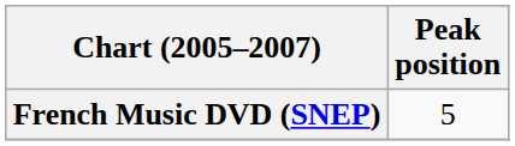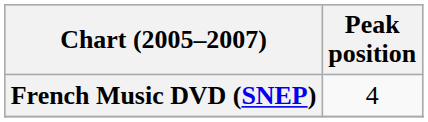 <table class="wikitable sortable plainrowheaders" style="text-align:center">
 <tr>
 <th scope="col">Chart (2005–2007)</th>
 <th scope="col">Peak<br>position</th>
 </tr>
 <tr>
 <th scope="row">French Music DVD (<a href='#'>SNEP</a>)</th>
-<td>5</td>
+<td>4</td>
 </tr>
 <tr>
 </tr>
 <tr>
 </tr>
 </table>
